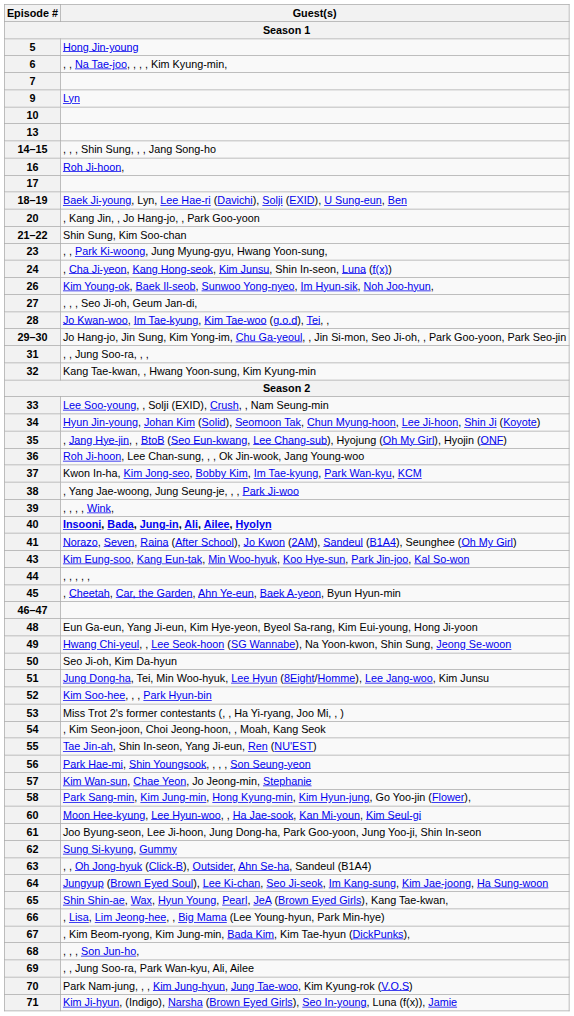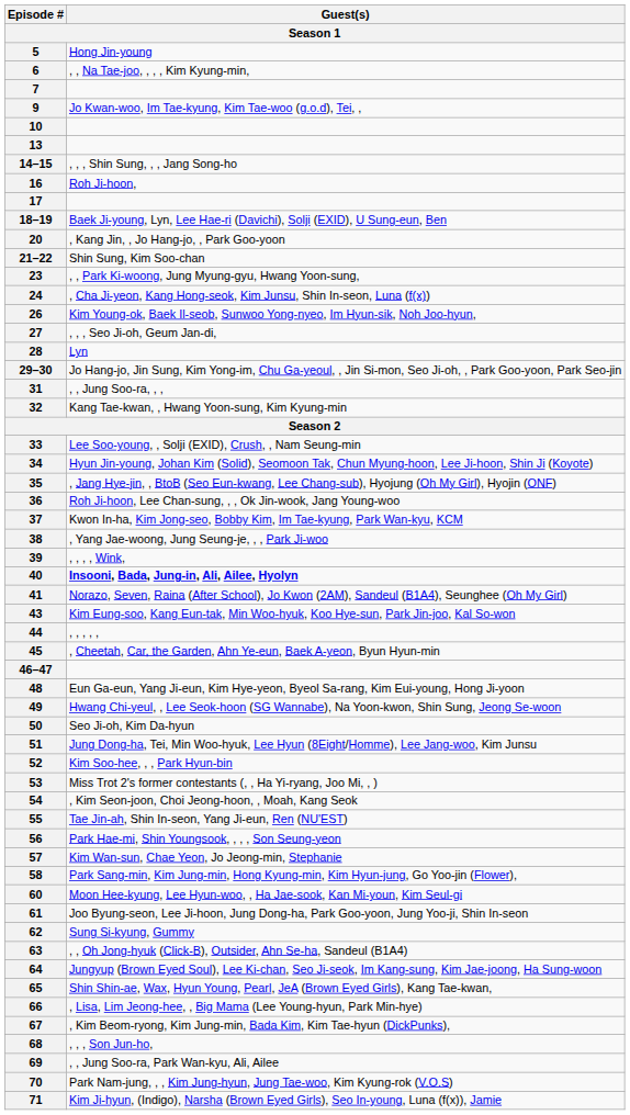 <table class="wikitable" style="font-size:90%;">
 <tr>
 <th>Episode #</th>
 <th>Guest(s)</th>
 </tr>
 <tr>
 <th colspan=2>Season 1</th>
 </tr>
 <tr>
 <th>5</th>
 <td><a href='#'>Hong Jin-young</a></td>
 </tr>
 <tr>
 <th>6</th>
 <td>, , <a href='#'>Na Tae-joo</a>, , , , Kim Kyung-min, </td>
 </tr>
 <tr>
 <th>7</th>
 <td></td>
 </tr>
 <tr>
 <th>9</th>
-<td><a href='#'>Lyn</a></td>
+<td><a href='#'>Jo Kwan-woo</a>, <a href='#'>Im Tae-kyung</a>, <a href='#'>Kim Tae-woo</a> (<a href='#'>g.o.d</a>), <a href='#'>Tei</a>, , </td>
 </tr>
 <tr>
 <th>10</th>
 <td></td>
 </tr>
 <tr>
 <th>13</th>
 <td></td>
 </tr>
 <tr>
 <th>14–15</th>
 <td>, , , Shin Sung, , , Jang Song-ho</td>
 </tr>
 <tr>
 <th>16</th>
 <td><a href='#'>Roh Ji-hoon</a>, </td>
 </tr>
 <tr>
 <th>17</th>
 <td></td>
 </tr>
 <tr>
 <th>18–19</th>
 <td><a href='#'>Baek Ji-young</a>, Lyn, <a href='#'>Lee Hae-ri</a> (<a href='#'>Davichi</a>), <a href='#'>Solji</a> (<a href='#'>EXID</a>), <a href='#'>U Sung-eun</a>, <a href='#'>Ben</a></td>
 </tr>
 <tr>
 <th>20</th>
 <td>, Kang Jin, , Jo Hang-jo, , Park Goo-yoon</td>
 </tr>
 <tr>
 <th>21–22</th>
 <td>Shin Sung, Kim Soo-chan</td>
 </tr>
 <tr>
 <th>23</th>
 <td>, , <a href='#'>Park Ki-woong</a>, Jung Myung-gyu, Hwang Yoon-sung, </td>
 </tr>
 <tr>
 <th>24</th>
 <td>, <a href='#'>Cha Ji-yeon</a>, <a href='#'>Kang Hong-seok</a>, <a href='#'>Kim Junsu</a>, Shin In-seon, <a href='#'>Luna</a> (<a href='#'>f(x)</a>)</td>
 </tr>
 <tr>
 <th>26</th>
 <td><a href='#'>Kim Young-ok</a>, <a href='#'>Baek Il-seob</a>, <a href='#'>Sunwoo Yong-nyeo</a>, <a href='#'>Im Hyun-sik</a>, <a href='#'>Noh Joo-hyun</a>, </td>
 </tr>
 <tr>
 <th>27</th>
 <td>, , , Seo Ji-oh, Geum Jan-di, </td>
 </tr>
 <tr>
 <th>28</th>
-<td><a href='#'>Jo Kwan-woo</a>, <a href='#'>Im Tae-kyung</a>, <a href='#'>Kim Tae-woo</a> (<a href='#'>g.o.d</a>), <a href='#'>Tei</a>, , </td>
+<td><a href='#'>Lyn</a></td>
 </tr>
 <tr>
 <th>29–30</th>
 <td>Jo Hang-jo, Jin Sung, Kim Yong-im, <a href='#'>Chu Ga-yeoul</a>, , Jin Si-mon, Seo Ji-oh, , Park Goo-yoon, Park Seo-jin</td>
 </tr>
 <tr>
 <th>31</th>
 <td>, , Jung Soo-ra, , , </td>
 </tr>
 <tr>
 <th>32</th>
 <td>Kang Tae-kwan, , Hwang Yoon-sung, Kim Kyung-min</td>
 </tr>
 <tr>
 <th colspan=2>Season 2</th>
 </tr>
 <tr>
 <th>33</th>
 <td><a href='#'>Lee Soo-young</a>, , Solji (EXID), <a href='#'>Crush</a>, , Nam Seung-min</td>
 </tr>
 <tr>
 <th>34</th>
 <td><a href='#'>Hyun Jin-young</a>, <a href='#'>Johan Kim</a> (<a href='#'>Solid</a>), <a href='#'>Seomoon Tak</a>, <a href='#'>Chun Myung-hoon</a>, <a href='#'>Lee Ji-hoon</a>, <a href='#'>Shin Ji</a> (<a href='#'>Koyote</a>)</td>
 </tr>
 <tr>
 <th>35</th>
 <td>, <a href='#'>Jang Hye-jin</a>, , <a href='#'>BtoB</a> (<a href='#'>Seo Eun-kwang</a>, <a href='#'>Lee Chang-sub</a>), Hyojung (<a href='#'>Oh My Girl</a>), Hyojin (<a href='#'>ONF</a>)</td>
 </tr>
 <tr>
 <th>36</th>
 <td><a href='#'>Roh Ji-hoon</a>, Lee Chan-sung, , , Ok Jin-wook, Jang Young-woo</td>
 </tr>
 <tr>
 <th>37</th>
 <td>Kwon In-ha, <a href='#'>Kim Jong-seo</a>, <a href='#'>Bobby Kim</a>, <a href='#'>Im Tae-kyung</a>, <a href='#'>Park Wan-kyu</a>, <a href='#'>KCM</a></td>
 </tr>
 <tr>
 <th>38</th>
 <td>, Yang Jae-woong, Jung Seung-je, , , <a href='#'>Park Ji-woo</a></td>
 </tr>
 <tr>
 <th>39</th>
 <td>, , , , <a href='#'>Wink</a>, </td>
 </tr>
 <tr>
 <th>40</th>
 <td><strong><a href='#'>Insooni</a>, <a href='#'>Bada</a>, <a href='#'>Jung-in</a>, <a href='#'>Ali</a>, <a href='#'>Ailee</a>, <a href='#'>Hyolyn</a></strong></td>
 </tr>
 <tr>
 <th>41</th>
 <td><a href='#'>Norazo</a>, <a href='#'>Seven</a>, <a href='#'>Raina</a> (<a href='#'>After School</a>), <a href='#'>Jo Kwon</a> (<a href='#'>2AM</a>), <a href='#'>Sandeul</a> (<a href='#'>B1A4</a>), Seunghee (<a href='#'>Oh My Girl</a>)</td>
 </tr>
 <tr>
 <th>43</th>
 <td><a href='#'>Kim Eung-soo</a>, <a href='#'>Kang Eun-tak</a>, <a href='#'>Min Woo-hyuk</a>, <a href='#'>Koo Hye-sun</a>, <a href='#'>Park Jin-joo</a>, <a href='#'>Kal So-won</a></td>
 </tr>
 <tr>
 <th>44</th>
 <td>, , , , , </td>
 </tr>
 <tr>
 <th>45</th>
 <td>, <a href='#'>Cheetah</a>, <a href='#'>Car, the Garden</a>, <a href='#'>Ahn Ye-eun</a>, <a href='#'>Baek A-yeon</a>, Byun Hyun-min</td>
 </tr>
 <tr>
 <th>46–47</th>
 <td></td>
 </tr>
 <tr>
 <th>48</th>
 <td>Eun Ga-eun, Yang Ji-eun, Kim Hye-yeon, Byeol Sa-rang, Kim Eui-young, Hong Ji-yoon</td>
 </tr>
 <tr>
 <th>49</th>
 <td><a href='#'>Hwang Chi-yeul</a>, , <a href='#'>Lee Seok-hoon</a> (<a href='#'>SG Wannabe</a>), Na Yoon-kwon, Shin Sung, <a href='#'>Jeong Se-woon</a></td>
 </tr>
 <tr>
 <th>50</th>
 <td>Seo Ji-oh, Kim Da-hyun</td>
 </tr>
 <tr>
 <th>51</th>
 <td><a href='#'>Jung Dong-ha</a>, Tei, Min Woo-hyuk, <a href='#'>Lee Hyun</a> (<a href='#'>8Eight</a>/<a href='#'>Homme</a>), <a href='#'>Lee Jang-woo</a>, Kim Junsu</td>
 </tr>
 <tr>
 <th>52</th>
 <td><a href='#'>Kim Soo-hee</a>, , , <a href='#'>Park Hyun-bin</a></td>
 </tr>
 <tr>
 <th>53</th>
 <td>Miss Trot 2's former contestants (, , Ha Yi-ryang, Joo Mi, , )</td>
 </tr>
 <tr>
 <th>54</th>
 <td>, Kim Seon-joon, Choi Jeong-hoon, , Moah, Kang Seok</td>
 </tr>
 <tr>
 <th>55</th>
 <td><a href='#'>Tae Jin-ah</a>, Shin In-seon, Yang Ji-eun, <a href='#'>Ren</a> (<a href='#'>NU'EST</a>)</td>
 </tr>
 <tr>
 <th>56</th>
 <td><a href='#'>Park Hae-mi</a>, <a href='#'>Shin Youngsook</a>, , , , <a href='#'>Son Seung-yeon</a></td>
 </tr>
 <tr>
 <th>57</th>
 <td><a href='#'>Kim Wan-sun</a>, <a href='#'>Chae Yeon</a>, Jo Jeong-min, <a href='#'>Stephanie</a></td>
 </tr>
 <tr>
 <th>58</th>
 <td><a href='#'>Park Sang-min</a>, <a href='#'>Kim Jung-min</a>, <a href='#'>Hong Kyung-min</a>, <a href='#'>Kim Hyun-jung</a>, Go Yoo-jin (<a href='#'>Flower</a>), </td>
 </tr>
 <tr>
 <th>60</th>
 <td><a href='#'>Moon Hee-kyung</a>, <a href='#'>Lee Hyun-woo</a>, , <a href='#'>Ha Jae-sook</a>, <a href='#'>Kan Mi-youn</a>, <a href='#'>Kim Seul-gi</a></td>
 </tr>
 <tr>
 <th>61</th>
 <td>Joo Byung-seon, Lee Ji-hoon, Jung Dong-ha, Park Goo-yoon, Jung Yoo-ji, Shin In-seon</td>
 </tr>
 <tr>
 <th>62</th>
 <td><a href='#'>Sung Si-kyung</a>, <a href='#'>Gummy</a></td>
 </tr>
 <tr>
 <th>63</th>
 <td>, , <a href='#'>Oh Jong-hyuk</a> (<a href='#'>Click-B</a>), <a href='#'>Outsider</a>, <a href='#'>Ahn Se-ha</a>, Sandeul (B1A4)</td>
 </tr>
 <tr>
 <th>64</th>
 <td><a href='#'>Jungyup</a> (<a href='#'>Brown Eyed Soul</a>), <a href='#'>Lee Ki-chan</a>, <a href='#'>Seo Ji-seok</a>, <a href='#'>Im Kang-sung</a>, <a href='#'>Kim Jae-joong</a>, <a href='#'>Ha Sung-woon</a></td>
 </tr>
 <tr>
 <th>65</th>
 <td><a href='#'>Shin Shin-ae</a>, <a href='#'>Wax</a>, <a href='#'>Hyun Young</a>, <a href='#'>Pearl</a>, <a href='#'>JeA</a> (<a href='#'>Brown Eyed Girls</a>), Kang Tae-kwan, </td>
 </tr>
 <tr>
 <th>66</th>
 <td>, <a href='#'>Lisa</a>, <a href='#'>Lim Jeong-hee</a>, , <a href='#'>Big Mama</a> (Lee Young-hyun, Park Min-hye)</td>
 </tr>
 <tr>
 <th>67</th>
 <td>, Kim Beom-ryong, Kim Jung-min, <a href='#'>Bada Kim</a>, Kim Tae-hyun (<a href='#'>DickPunks</a>), </td>
 </tr>
 <tr>
 <th>68</th>
 <td>, , , <a href='#'>Son Jun-ho</a>, </td>
 </tr>
 <tr>
 <th>69</th>
 <td>, , Jung Soo-ra, Park Wan-kyu, Ali, Ailee</td>
 </tr>
 <tr>
 <th>70</th>
 <td>Park Nam-jung, , , <a href='#'>Kim Jung-hyun</a>, <a href='#'>Jung Tae-woo</a>, Kim Kyung-rok (<a href='#'>V.O.S</a>)</td>
 </tr>
 <tr>
 <th>71</th>
 <td><a href='#'>Kim Ji-hyun</a>,  (Indigo), <a href='#'>Narsha</a> (<a href='#'>Brown Eyed Girls</a>), <a href='#'>Seo In-young</a>, Luna (f(x)), <a href='#'>Jamie</a></td>
 </tr>
 </table>
